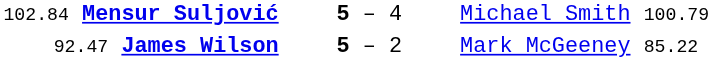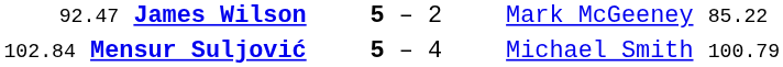 <table style="text-align:center">
 <tr>
 <th width=223></th>
 <th width=100></th>
 <th width=223></th>
 </tr>
 <tr>
+<td align=right><small>92.47</small> <strong><a href='#'>James Wilson</a></strong> </td>
+<td><strong>5</strong> – 2</td>
+<td align=left> <a href='#'>Mark McGeeney</a> <small>85.22</small></td>
+</tr>
+<tr>
 <td align=right><small>102.84</small> <strong><a href='#'>Mensur Suljović</a></strong> </td>
 <td><strong>5</strong> – 4</td>
 <td align=left> <a href='#'>Michael Smith</a> <small>100.79</small></td>
 </tr>
-<tr>
-<td align=right><small>92.47</small> <strong><a href='#'>James Wilson</a></strong> </td>
-<td><strong>5</strong> – 2</td>
-<td align=left> <a href='#'>Mark McGeeney</a> <small>85.22</small></td>
-</tr>
 </table>
